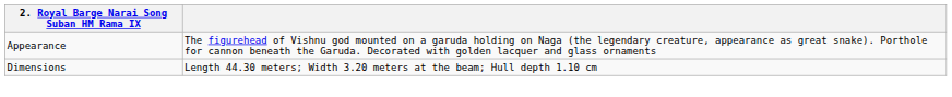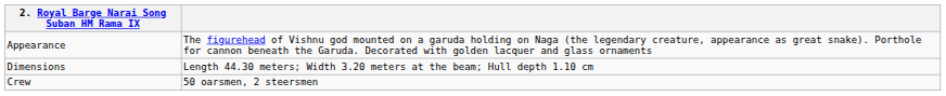 <table class="wikitable">
 <tr>
 <th>2. <a href='#'>Royal Barge Narai Song Suban HM Rama IX</a></th>
 <th><br></th>
 </tr>
 <tr>
 <td>Appearance</td>
 <td>The <a href='#'>figurehead</a> of Vishnu god mounted on a garuda holding on Naga (the legendary creature, appearance as great snake). Porthole for cannon beneath the Garuda. Decorated with golden lacquer and glass ornaments</td>
 </tr>
 <tr>
 <td>Dimensions</td>
 <td>Length 44.30 meters; Width 3.20 meters at the beam; Hull depth 1.10 cm</td>
 </tr>
+<tr>
+<td>Crew</td>
+<td>50 oarsmen, 2 steersmen</td>
+</tr>
 </table>
